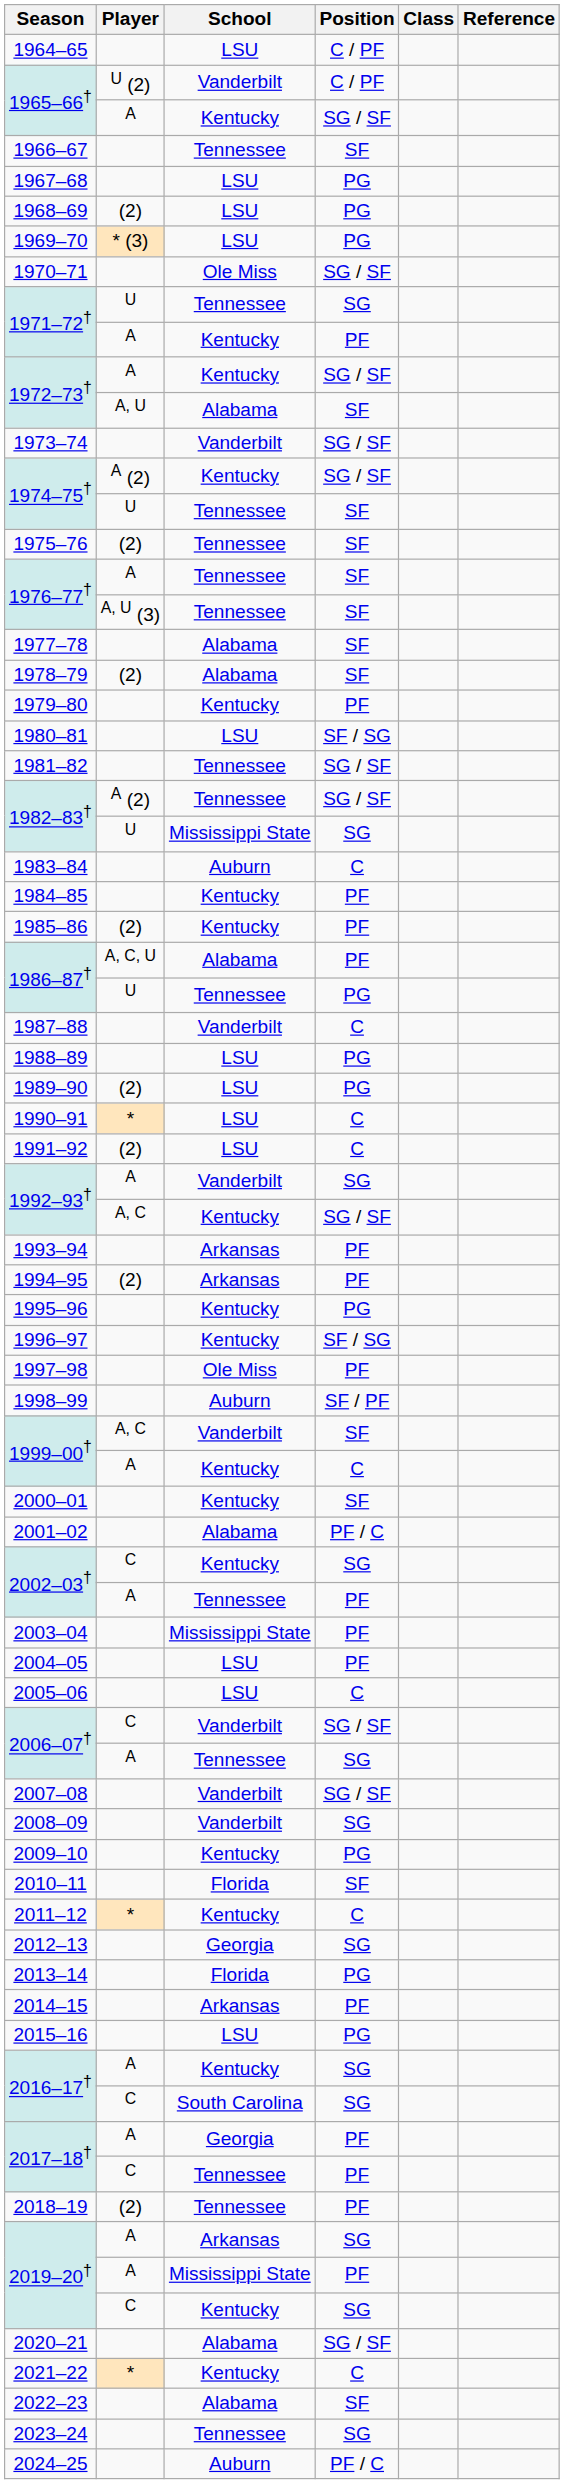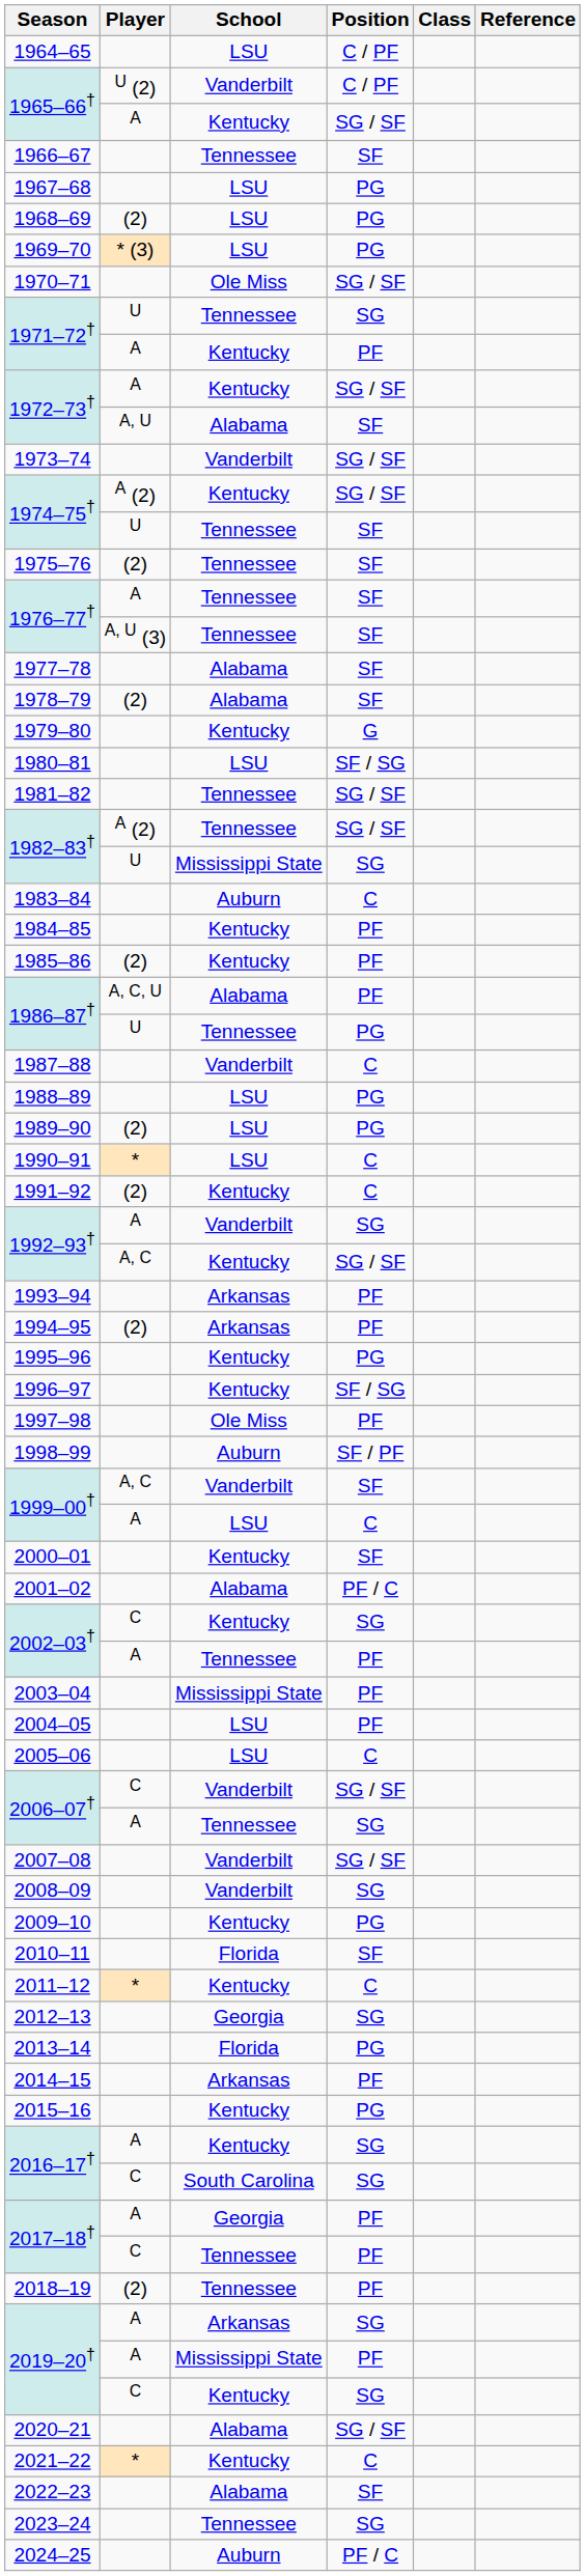 <table class="wikitable sortable">
 <tr>
 <th>Season</th>
 <th>Player</th>
 <th>School</th>
 <th>Position</th>
 <th>Class</th>
 <th class="unsortable">Reference</th>
 </tr>
 <tr align=center>
 <td><a href='#'>1964–65</a></td>
 <td></td>
 <td><a href='#'>LSU</a></td>
 <td><a href='#'>C</a> / <a href='#'>PF</a></td>
 <td></td>
 <td></td>
 </tr>
 <tr align=center>
 <td rowspan="2" style="background-color:#CFECEC;"><a href='#'>1965–66</a><sup>†</sup></td>
 <td><sup>U</sup> (2)</td>
 <td><a href='#'>Vanderbilt</a></td>
 <td><a href='#'>C</a> / <a href='#'>PF</a></td>
 <td></td>
 <td></td>
 </tr>
 <tr align=center>
 <td><sup>A</sup></td>
 <td><a href='#'>Kentucky</a></td>
 <td><a href='#'>SG</a> / <a href='#'>SF</a></td>
 <td></td>
 <td></td>
 </tr>
 <tr align=center>
 <td><a href='#'>1966–67</a></td>
 <td></td>
 <td><a href='#'>Tennessee</a></td>
 <td><a href='#'>SF</a></td>
 <td></td>
 <td></td>
 </tr>
 <tr align=center>
 <td><a href='#'>1967–68</a></td>
 <td></td>
 <td><a href='#'>LSU</a></td>
 <td><a href='#'>PG</a></td>
 <td></td>
 <td></td>
 </tr>
 <tr align=center>
 <td><a href='#'>1968–69</a></td>
 <td> (2)</td>
 <td><a href='#'>LSU</a></td>
 <td><a href='#'>PG</a></td>
 <td></td>
 <td></td>
 </tr>
 <tr align=center>
 <td><a href='#'>1969–70</a></td>
 <td style="background-color:#FFE6BD">* (3)</td>
 <td><a href='#'>LSU</a></td>
 <td><a href='#'>PG</a></td>
 <td></td>
 <td></td>
 </tr>
 <tr align=center>
 <td><a href='#'>1970–71</a></td>
 <td></td>
 <td><a href='#'>Ole Miss</a></td>
 <td><a href='#'>SG</a> / <a href='#'>SF</a></td>
 <td></td>
 <td></td>
 </tr>
 <tr align=center>
 <td rowspan="2" style="background-color:#CFECEC;"><a href='#'>1971–72</a><sup>†</sup></td>
 <td><sup>U</sup></td>
 <td><a href='#'>Tennessee</a></td>
 <td><a href='#'>SG</a></td>
 <td></td>
 <td></td>
 </tr>
 <tr align=center>
 <td><sup>A</sup></td>
 <td><a href='#'>Kentucky</a></td>
 <td><a href='#'>PF</a></td>
 <td></td>
 <td></td>
 </tr>
 <tr align=center>
 <td rowspan="2" style="background-color:#CFECEC;"><a href='#'>1972–73</a><sup>†</sup></td>
 <td><sup>A</sup></td>
 <td><a href='#'>Kentucky</a></td>
 <td><a href='#'>SG</a> / <a href='#'>SF</a></td>
 <td></td>
 <td></td>
 </tr>
 <tr align=center>
 <td><sup>A, U</sup></td>
 <td><a href='#'>Alabama</a></td>
 <td><a href='#'>SF</a></td>
 <td></td>
 <td></td>
 </tr>
 <tr align=center>
 <td><a href='#'>1973–74</a></td>
 <td></td>
 <td><a href='#'>Vanderbilt</a></td>
 <td><a href='#'>SG</a> / <a href='#'>SF</a></td>
 <td></td>
 <td></td>
 </tr>
 <tr align=center>
 <td rowspan="2" style="background-color:#CFECEC;"><a href='#'>1974–75</a><sup>†</sup></td>
 <td><sup>A</sup> (2)</td>
 <td><a href='#'>Kentucky</a></td>
 <td><a href='#'>SG</a> / <a href='#'>SF</a></td>
 <td></td>
 <td></td>
 </tr>
 <tr align=center>
 <td><sup>U</sup></td>
 <td><a href='#'>Tennessee</a></td>
 <td><a href='#'>SF</a></td>
 <td></td>
 <td></td>
 </tr>
 <tr align=center>
 <td><a href='#'>1975–76</a></td>
 <td> (2)</td>
 <td><a href='#'>Tennessee</a></td>
 <td><a href='#'>SF</a></td>
 <td></td>
 <td></td>
 </tr>
 <tr align=center>
 <td rowspan="2" style="background-color:#CFECEC;"><a href='#'>1976–77</a><sup>†</sup></td>
 <td><sup>A</sup></td>
 <td><a href='#'>Tennessee</a></td>
 <td><a href='#'>SF</a></td>
 <td></td>
 <td></td>
 </tr>
 <tr align=center>
 <td><sup>A, U</sup> (3)</td>
 <td><a href='#'>Tennessee</a></td>
 <td><a href='#'>SF</a></td>
 <td></td>
 <td></td>
 </tr>
 <tr align=center>
 <td><a href='#'>1977–78</a></td>
 <td></td>
 <td><a href='#'>Alabama</a></td>
 <td><a href='#'>SF</a></td>
 <td></td>
 <td></td>
 </tr>
 <tr align=center>
 <td><a href='#'>1978–79</a></td>
 <td> (2)</td>
 <td><a href='#'>Alabama</a></td>
 <td><a href='#'>SF</a></td>
 <td></td>
 <td></td>
 </tr>
 <tr align=center>
 <td><a href='#'>1979–80</a></td>
 <td></td>
 <td><a href='#'>Kentucky</a></td>
-<td><a href='#'>PF</a></td>
+<td><a href='#'>G</a></td>
 <td></td>
 <td></td>
 </tr>
 <tr align=center>
 <td><a href='#'>1980–81</a></td>
 <td></td>
 <td><a href='#'>LSU</a></td>
 <td><a href='#'>SF</a> / <a href='#'>SG</a></td>
 <td></td>
 <td></td>
 </tr>
 <tr align=center>
 <td><a href='#'>1981–82</a></td>
 <td></td>
 <td><a href='#'>Tennessee</a></td>
 <td><a href='#'>SG</a> / <a href='#'>SF</a></td>
 <td></td>
 <td></td>
 </tr>
 <tr align=center>
 <td rowspan="2" style="background-color:#CFECEC;"><a href='#'>1982–83</a><sup>†</sup></td>
 <td><sup>A</sup> (2)</td>
 <td><a href='#'>Tennessee</a></td>
 <td><a href='#'>SG</a> / <a href='#'>SF</a></td>
 <td></td>
 <td></td>
 </tr>
 <tr align=center>
 <td><sup>U</sup></td>
 <td><a href='#'>Mississippi State</a></td>
 <td><a href='#'>SG</a></td>
 <td></td>
 <td></td>
 </tr>
 <tr align=center>
 <td><a href='#'>1983–84</a></td>
 <td></td>
 <td><a href='#'>Auburn</a></td>
 <td><a href='#'>C</a></td>
 <td></td>
 <td></td>
 </tr>
 <tr align=center>
 <td><a href='#'>1984–85</a></td>
 <td></td>
 <td><a href='#'>Kentucky</a></td>
 <td><a href='#'>PF</a></td>
 <td></td>
 <td></td>
 </tr>
 <tr align=center>
 <td><a href='#'>1985–86</a></td>
 <td> (2)</td>
 <td><a href='#'>Kentucky</a></td>
 <td><a href='#'>PF</a></td>
 <td></td>
 <td></td>
 </tr>
 <tr align=center>
 <td rowspan="2" style="background-color:#CFECEC;"><a href='#'>1986–87</a><sup>†</sup></td>
 <td><sup>A, C, U</sup></td>
 <td><a href='#'>Alabama</a></td>
 <td><a href='#'>PF</a></td>
 <td></td>
 <td></td>
 </tr>
 <tr align=center>
 <td><sup>U</sup></td>
 <td><a href='#'>Tennessee</a></td>
 <td><a href='#'>PG</a></td>
 <td></td>
 <td></td>
 </tr>
 <tr align=center>
 <td><a href='#'>1987–88</a></td>
 <td></td>
 <td><a href='#'>Vanderbilt</a></td>
 <td><a href='#'>C</a></td>
 <td></td>
 <td></td>
 </tr>
 <tr align=center>
 <td><a href='#'>1988–89</a></td>
 <td></td>
 <td><a href='#'>LSU</a></td>
 <td><a href='#'>PG</a></td>
 <td></td>
 <td></td>
 </tr>
 <tr align=center>
 <td><a href='#'>1989–90</a></td>
 <td> (2)</td>
 <td><a href='#'>LSU</a></td>
 <td><a href='#'>PG</a></td>
 <td></td>
 <td></td>
 </tr>
 <tr align=center>
 <td><a href='#'>1990–91</a></td>
 <td style="background-color:#FFE6BD">*</td>
 <td><a href='#'>LSU</a></td>
 <td><a href='#'>C</a></td>
 <td></td>
 <td></td>
 </tr>
 <tr align=center>
 <td><a href='#'>1991–92</a></td>
 <td> (2)</td>
-<td><a href='#'>LSU</a></td>
+<td><a href='#'>Kentucky</a></td>
 <td><a href='#'>C</a></td>
 <td></td>
 <td></td>
 </tr>
 <tr align=center>
 <td rowspan="2" style="background-color:#CFECEC;"><a href='#'>1992–93</a><sup>†</sup></td>
 <td><sup>A</sup></td>
 <td><a href='#'>Vanderbilt</a></td>
 <td><a href='#'>SG</a></td>
 <td></td>
 <td></td>
 </tr>
 <tr align=center>
 <td><sup>A, C</sup></td>
 <td><a href='#'>Kentucky</a></td>
 <td><a href='#'>SG</a> / <a href='#'>SF</a></td>
 <td></td>
 <td></td>
 </tr>
 <tr align=center>
 <td><a href='#'>1993–94</a></td>
 <td></td>
 <td><a href='#'>Arkansas</a></td>
 <td><a href='#'>PF</a></td>
 <td></td>
 <td></td>
 </tr>
 <tr align=center>
 <td><a href='#'>1994–95</a></td>
 <td> (2)</td>
 <td><a href='#'>Arkansas</a></td>
 <td><a href='#'>PF</a></td>
 <td></td>
 <td></td>
 </tr>
 <tr align=center>
 <td><a href='#'>1995–96</a></td>
 <td></td>
 <td><a href='#'>Kentucky</a></td>
 <td><a href='#'>PG</a></td>
 <td></td>
 <td></td>
 </tr>
 <tr align=center>
 <td><a href='#'>1996–97</a></td>
 <td></td>
 <td><a href='#'>Kentucky</a></td>
 <td><a href='#'>SF</a> / <a href='#'>SG</a></td>
 <td></td>
 <td></td>
 </tr>
 <tr align=center>
 <td><a href='#'>1997–98</a></td>
 <td></td>
 <td><a href='#'>Ole Miss</a></td>
 <td><a href='#'>PF</a></td>
 <td></td>
 <td></td>
 </tr>
 <tr align=center>
 <td><a href='#'>1998–99</a></td>
 <td></td>
 <td><a href='#'>Auburn</a></td>
 <td><a href='#'>SF</a> / <a href='#'>PF</a></td>
 <td></td>
 <td></td>
 </tr>
 <tr align=center>
 <td rowspan="2" style="background-color:#CFECEC;"><a href='#'>1999–00</a><sup>†</sup></td>
 <td><sup>A, C</sup></td>
 <td><a href='#'>Vanderbilt</a></td>
 <td><a href='#'>SF</a></td>
 <td></td>
 <td></td>
 </tr>
 <tr align=center>
 <td><sup>A</sup></td>
-<td><a href='#'>Kentucky</a></td>
+<td><a href='#'>LSU</a></td>
 <td><a href='#'>C</a></td>
 <td></td>
 <td></td>
 </tr>
 <tr align=center>
 <td><a href='#'>2000–01</a></td>
 <td></td>
 <td><a href='#'>Kentucky</a></td>
 <td><a href='#'>SF</a></td>
 <td></td>
 <td></td>
 </tr>
 <tr align=center>
 <td><a href='#'>2001–02</a></td>
 <td></td>
 <td><a href='#'>Alabama</a></td>
 <td><a href='#'>PF</a> / <a href='#'>C</a></td>
 <td></td>
 <td></td>
 </tr>
 <tr align=center>
 <td rowspan="2" style="background-color:#CFECEC;"><a href='#'>2002–03</a><sup>†</sup></td>
 <td><sup>C</sup></td>
 <td><a href='#'>Kentucky</a></td>
 <td><a href='#'>SG</a></td>
 <td></td>
 <td></td>
 </tr>
 <tr align=center>
 <td><sup>A</sup></td>
 <td><a href='#'>Tennessee</a></td>
 <td><a href='#'>PF</a></td>
 <td></td>
 <td></td>
 </tr>
 <tr align=center>
 <td><a href='#'>2003–04</a></td>
 <td></td>
 <td><a href='#'>Mississippi State</a></td>
 <td><a href='#'>PF</a></td>
 <td></td>
 <td></td>
 </tr>
 <tr align=center>
 <td><a href='#'>2004–05</a></td>
 <td></td>
 <td><a href='#'>LSU</a></td>
 <td><a href='#'>PF</a></td>
 <td></td>
 <td></td>
 </tr>
 <tr align=center>
 <td><a href='#'>2005–06</a></td>
 <td></td>
 <td><a href='#'>LSU</a></td>
 <td><a href='#'>C</a></td>
 <td></td>
 <td></td>
 </tr>
 <tr align=center>
 <td rowspan="2" style="background-color:#CFECEC;"><a href='#'>2006–07</a><sup>†</sup></td>
 <td><sup>C</sup></td>
 <td><a href='#'>Vanderbilt</a></td>
 <td><a href='#'>SG</a> / <a href='#'>SF</a></td>
 <td></td>
 <td></td>
 </tr>
 <tr align=center>
 <td><sup>A</sup></td>
 <td><a href='#'>Tennessee</a></td>
 <td><a href='#'>SG</a></td>
 <td></td>
 <td></td>
 </tr>
 <tr align=center>
 <td><a href='#'>2007–08</a></td>
 <td></td>
 <td><a href='#'>Vanderbilt</a></td>
 <td><a href='#'>SG</a> / <a href='#'>SF</a></td>
 <td></td>
 <td></td>
 </tr>
 <tr align=center>
 <td><a href='#'>2008–09</a></td>
 <td></td>
 <td><a href='#'>Vanderbilt</a></td>
 <td><a href='#'>SG</a></td>
 <td></td>
 <td></td>
 </tr>
 <tr align=center>
 <td><a href='#'>2009–10</a></td>
 <td></td>
 <td><a href='#'>Kentucky</a></td>
 <td><a href='#'>PG</a></td>
 <td></td>
 <td></td>
 </tr>
 <tr align=center>
 <td><a href='#'>2010–11</a></td>
 <td></td>
 <td><a href='#'>Florida</a></td>
 <td><a href='#'>SF</a></td>
 <td></td>
 <td></td>
 </tr>
 <tr align=center>
 <td><a href='#'>2011–12</a></td>
 <td style="background-color:#FFE6BD">*</td>
 <td><a href='#'>Kentucky</a></td>
 <td><a href='#'>C</a></td>
 <td></td>
 <td></td>
 </tr>
 <tr align=center>
 <td><a href='#'>2012–13</a></td>
 <td></td>
 <td><a href='#'>Georgia</a></td>
 <td><a href='#'>SG</a></td>
 <td></td>
 <td></td>
 </tr>
 <tr align=center>
 <td><a href='#'>2013–14</a></td>
 <td></td>
 <td><a href='#'>Florida</a></td>
 <td><a href='#'>PG</a></td>
 <td></td>
 <td></td>
 </tr>
 <tr align=center>
 <td><a href='#'>2014–15</a></td>
 <td></td>
 <td><a href='#'>Arkansas</a></td>
 <td><a href='#'>PF</a></td>
 <td></td>
 <td></td>
 </tr>
 <tr align=center>
 <td><a href='#'>2015–16</a></td>
 <td></td>
-<td><a href='#'>LSU</a></td>
+<td><a href='#'>Kentucky</a></td>
 <td><a href='#'>PG</a></td>
 <td></td>
 <td></td>
 </tr>
 <tr align=center>
 <td rowspan="2" style="background-color:#CFECEC;"><a href='#'>2016–17</a><sup>†</sup></td>
 <td><sup>A</sup></td>
 <td><a href='#'>Kentucky</a></td>
 <td><a href='#'>SG</a></td>
 <td></td>
 <td></td>
 </tr>
 <tr align=center>
 <td><sup>C</sup></td>
 <td><a href='#'>South Carolina</a></td>
 <td><a href='#'>SG</a></td>
 <td></td>
 <td></td>
 </tr>
 <tr align=center>
 <td rowspan="2" style="background-color:#CFECEC;"><a href='#'>2017–18</a><sup>†</sup></td>
 <td><sup>A</sup></td>
 <td><a href='#'>Georgia</a></td>
 <td><a href='#'>PF</a></td>
 <td></td>
 <td></td>
 </tr>
 <tr align=center>
 <td><sup>C</sup></td>
 <td><a href='#'>Tennessee</a></td>
 <td><a href='#'>PF</a></td>
 <td></td>
 <td></td>
 </tr>
 <tr align=center>
 <td><a href='#'>2018–19</a></td>
 <td> (2)</td>
 <td><a href='#'>Tennessee</a></td>
 <td><a href='#'>PF</a></td>
 <td></td>
 <td></td>
 </tr>
 <tr align=center>
 <td rowspan="3" style="background-color:#CFECEC;"><a href='#'>2019–20</a><sup>†</sup></td>
 <td><sup>A</sup></td>
 <td><a href='#'>Arkansas</a></td>
 <td><a href='#'>SG</a></td>
 <td></td>
 <td></td>
 </tr>
 <tr align=center>
 <td><sup>A</sup></td>
 <td><a href='#'>Mississippi State</a></td>
 <td><a href='#'>PF</a></td>
 <td></td>
 <td></td>
 </tr>
 <tr align=center>
 <td><sup>C</sup></td>
 <td><a href='#'>Kentucky</a></td>
 <td><a href='#'>SG</a></td>
 <td></td>
 <td></td>
 </tr>
 <tr align=center>
 <td><a href='#'>2020–21</a></td>
 <td></td>
 <td><a href='#'>Alabama</a></td>
 <td><a href='#'>SG</a> / <a href='#'>SF</a></td>
 <td></td>
 <td></td>
 </tr>
 <tr align=center>
 <td><a href='#'>2021–22</a></td>
 <td style="background-color:#FFE6BD">*</td>
 <td><a href='#'>Kentucky</a></td>
 <td><a href='#'>C</a></td>
 <td></td>
 <td></td>
 </tr>
 <tr align=center>
 <td><a href='#'>2022–23</a></td>
 <td></td>
 <td><a href='#'>Alabama</a></td>
 <td><a href='#'>SF</a></td>
 <td></td>
 <td></td>
 </tr>
 <tr align=center>
 <td><a href='#'>2023–24</a></td>
 <td></td>
 <td><a href='#'>Tennessee</a></td>
 <td><a href='#'>SG</a></td>
 <td></td>
 <td></td>
 </tr>
 <tr align=center>
 <td><a href='#'>2024–25</a></td>
 <td></td>
 <td><a href='#'>Auburn</a></td>
 <td><a href='#'>PF</a> / <a href='#'>C</a></td>
 <td></td>
 <td></td>
 </tr>
 </table>
